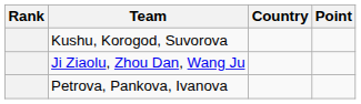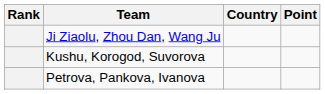 <table class="wikitable sortable">
 <tr>
 <th>Rank</th>
 <th>Team</th>
 <th>Country</th>
 <th>Point</th>
 </tr>
 <tr>
 <th></th>
-<td>Kushu, Korogod, Suvorova</td>
+<td><a href='#'>Ji Ziaolu</a>, <a href='#'>Zhou Dan</a>, <a href='#'>Wang Ju</a></td>
 <td></td>
 <td></td>
 </tr>
 <tr>
 <th></th>
-<td><a href='#'>Ji Ziaolu</a>, <a href='#'>Zhou Dan</a>, <a href='#'>Wang Ju</a></td>
+<td>Kushu, Korogod, Suvorova</td>
 <td></td>
 <td></td>
 </tr>
 <tr>
 <th></th>
 <td>Petrova, Pankova, Ivanova</td>
 <td></td>
 <td></td>
 </tr>
 </table>
